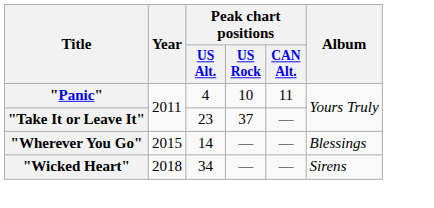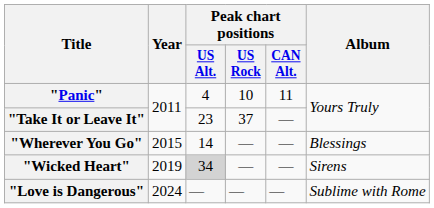 <table class="wikitable plainrowheaders">
 <tr>
 <th scope="col" rowspan="2">Title</th>
 <th scope="col" rowspan="2">Year</th>
 <th scope="col" colspan="3">Peak chart positions</th>
 <th scope="col" rowspan="2">Album</th>
 </tr>
 <tr>
 <th style="width:2.5em;font-size:90%"><a href='#'>US<br>Alt.</a><br></th>
 <th style="width:2.5em;font-size:90%"><a href='#'>US<br>Rock</a><br></th>
 <th style="width:2.5em;font-size:90%"><a href='#'>CAN<br>Alt.</a><br></th>
 </tr>
 <tr>
 <th scope="row">"<a href='#'>Panic</a>"</th>
 <td rowspan="2">2011</td>
 <td style="text-align:center;">4</td>
 <td style="text-align:center;">10</td>
 <td style="text-align:center;">11</td>
 <td rowspan="2"><em>Yours Truly</em></td>
 </tr>
 <tr>
 <th scope="row">"Take It or Leave It"</th>
 <td style="text-align:center;">23</td>
 <td style="text-align:center;">37</td>
 <td style="text-align:center;">—</td>
 </tr>
 <tr>
 <th scope="row">"Wherever You Go"</th>
 <td>2015</td>
 <td style="text-align:center;">14</td>
 <td style="text-align:center;">—</td>
 <td style="text-align:center;">—</td>
 <td><em>Blessings</em></td>
 </tr>
 <tr>
 <th scope="row">"Wicked Heart"</th>
-<td>2018</td>
-<td style="text-align:center;">34</td>
+<td>2019</td>
+<td style="background: lightgrey; text-align:center;">34</td>
 <td style="text-align:center;">—</td>
 <td style="text-align:center;">—</td>
 <td><em>Sirens</em></td>
 </tr>
+<tr>
+<th scope="row">"Love is Dangerous"</th>
+<td>2024</td>
+<td>—</td>
+<td>—</td>
+<td>—</td>
+<td><em>Sublime with Rome</em></td>
+</tr>
 </table>
